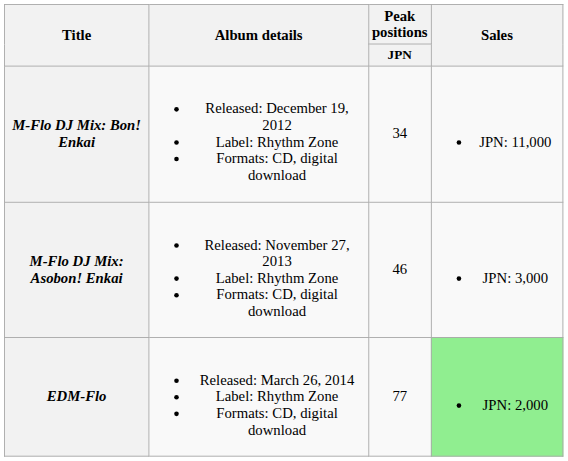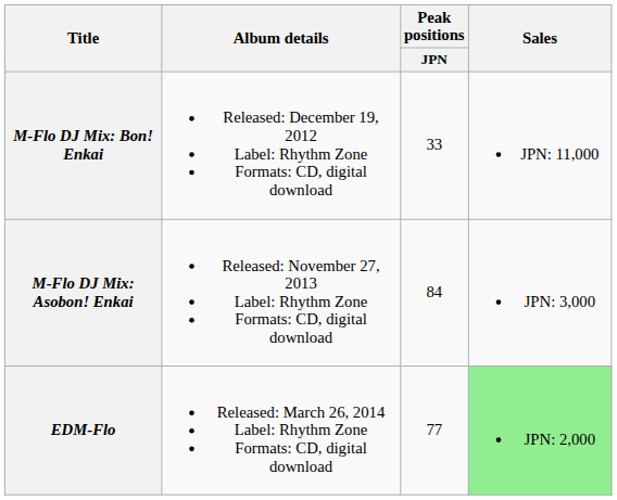 <table class="wikitable plainrowheaders" style="text-align:center;">
 <tr>
 <th style="width:12em;" rowspan="2">Title</th>
 <th style="width:18em;" rowspan="2">Album details</th>
 <th>Peak positions</th>
 <th style="width:10em;" rowspan="2">Sales</th>
 </tr>
 <tr>
 <th scope="col" style="width:3em;font-size:90%;">JPN<br></th>
 </tr>
 <tr>
 <th scope="row"><em>M-Flo DJ Mix: Bon! Enkai</em></th>
 <td><br><ul><li>Released: December 19, 2012</li><li>Label: Rhythm Zone</li><li>Formats: CD, digital download</li></ul></td>
-<td>34</td>
+<td>33</td>
 <td><br><ul><li>JPN: 11,000</li></ul></td>
 </tr>
 <tr>
 <th scope="row"><em>M-Flo DJ Mix: Asobon! Enkai</em></th>
 <td><br><ul><li>Released: November 27, 2013</li><li>Label: Rhythm Zone</li><li>Formats: CD, digital download</li></ul></td>
-<td>46</td>
+<td>84</td>
 <td><br><ul><li>JPN: 3,000</li></ul></td>
 </tr>
 <tr>
 <th scope="row"><em>EDM-Flo</em></th>
 <td><br><ul><li>Released: March 26, 2014</li><li>Label: Rhythm Zone</li><li>Formats: CD, digital download</li></ul></td>
 <td>77</td>
 <td style="background: lightgreen;"><br><ul><li>JPN: 2,000</li></ul></td>
 </tr>
 </table>
